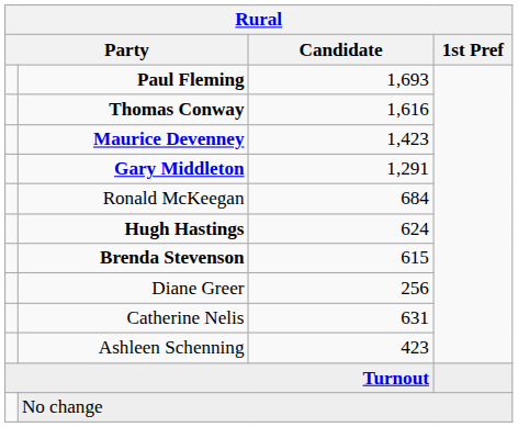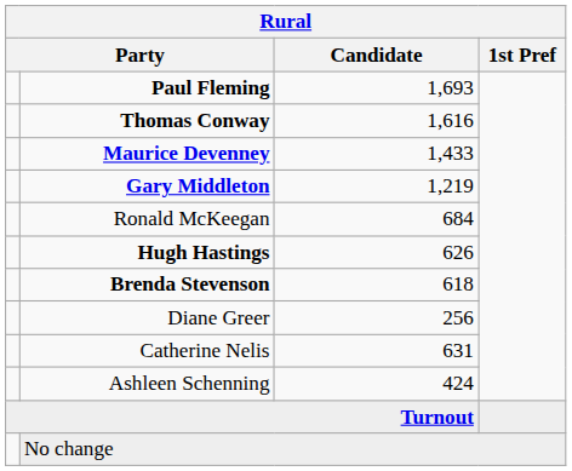 <table class="wikitable">
 <tr>
 <th colspan="4" style="text-align:center;"><a href='#'>Rural</a></th>
 </tr>
 <tr>
 <th colspan="2"  style="text-align:center; width:200px;">Party</th>
 <th width=150>Candidate</th>
 <th width=60>1st Pref</th>
 </tr>
 <tr>
 <td></td>
 <td style="text-align:right;"><strong>Paul Fleming</strong></td>
 <td style="text-align:right;">1,693</td>
 </tr>
 <tr>
 <td></td>
 <td style="text-align:right;"><strong>Thomas Conway</strong></td>
 <td style="text-align:right;">1,616</td>
 </tr>
 <tr>
 <td></td>
 <td style="text-align:right;"><strong><a href='#'>Maurice Devenney</a></strong></td>
-<td style="text-align:right;">1,423</td>
+<td style="text-align:right;">1,433</td>
 </tr>
 <tr>
 <td></td>
 <td style="text-align:right;"><strong><a href='#'>Gary Middleton</a></strong></td>
-<td style="text-align:right;">1,291</td>
+<td style="text-align:right;">1,219</td>
 </tr>
 <tr>
 <td></td>
 <td style="text-align:right;">Ronald McKeegan</td>
 <td style="text-align:right;">684</td>
 </tr>
 <tr>
 <td></td>
 <td style="text-align:right;"><strong>Hugh Hastings</strong></td>
-<td style="text-align:right;">624</td>
+<td style="text-align:right;">626</td>
 </tr>
 <tr>
 <td></td>
 <td style="text-align:right;"><strong>Brenda Stevenson</strong></td>
-<td style="text-align:right;">615</td>
+<td style="text-align:right;">618</td>
 </tr>
 <tr>
 <td></td>
 <td style="text-align:right;">Diane Greer</td>
 <td style="text-align:right;">256</td>
 </tr>
 <tr>
 <td></td>
 <td style="text-align:right;">Catherine Nelis</td>
 <td style="text-align:right;">631</td>
 </tr>
 <tr>
 <td></td>
 <td style="text-align:right;">Ashleen Schenning</td>
-<td style="text-align:right;">423</td>
+<td style="text-align:right;">424</td>
 </tr>
 <tr style="background:#eee;">
 <td colspan="3" style="text-align:right;"><strong><a href='#'>Turnout</a></strong></td>
 <td style="text-align:right;"></td>
 </tr>
 <tr>
 <td></td>
 <td colspan="3" style="background:#eee;">No change</td>
 </tr>
 </table>
